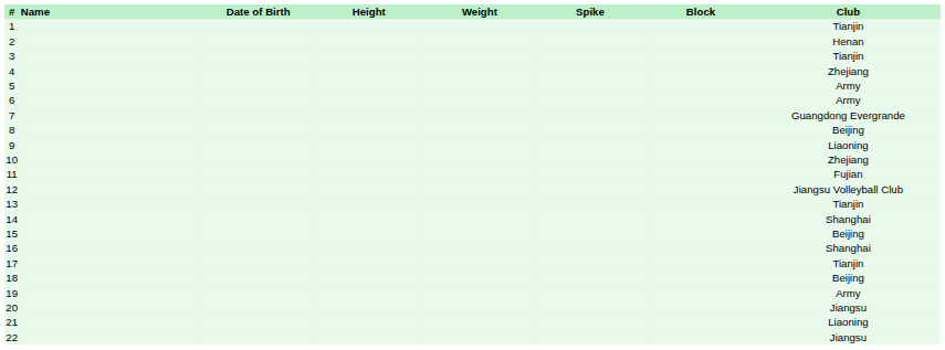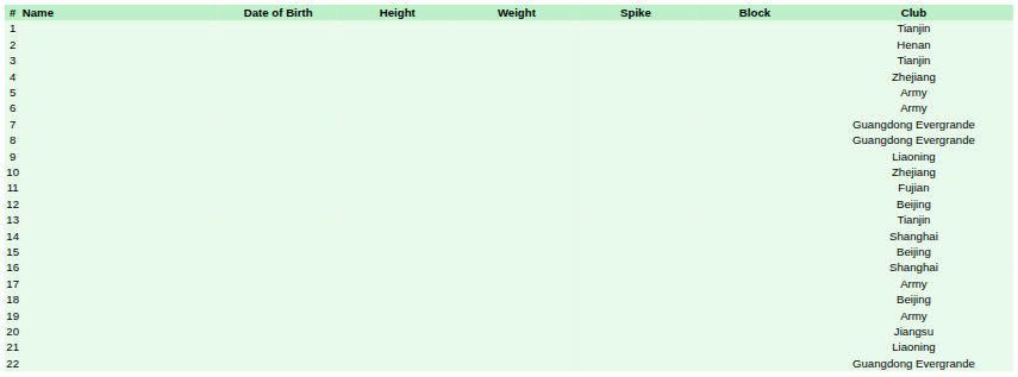 <table border=0 cellpadding=2 cellspacing=0  |- bgcolor=#FFECCE style="text-align:center; font-size:90%; width:100%">
 <tr bgcolor=#BBF0C9>
 <th>#</th>
 <th align=left width=20%>Name</th>
 <th width=12%>Date of Birth</th>
 <th width=12%>Height</th>
 <th width=12%>Weight</th>
 <th width=12%>Spike</th>
 <th width=12%>Block</th>
 <th width=20%>Club</th>
 </tr>
 <tr bgcolor=#E7FAEC>
 <td>1</td>
 <td align=left></td>
 <td align=right></td>
 <td></td>
 <td></td>
 <td></td>
 <td></td>
 <td>Tianjin</td>
 </tr>
 <tr bgcolor=#E7FAEC>
 <td>2</td>
 <td align=left></td>
 <td align=right></td>
 <td></td>
 <td></td>
 <td></td>
 <td></td>
 <td>Henan</td>
 </tr>
 <tr bgcolor=#E7FAEC>
 <td>3</td>
 <td align=left></td>
 <td align=right></td>
 <td></td>
 <td></td>
 <td></td>
 <td></td>
 <td>Tianjin</td>
 </tr>
 <tr bgcolor=#E7FAEC>
 <td>4</td>
 <td align=left></td>
 <td align=right></td>
 <td></td>
 <td></td>
 <td></td>
 <td></td>
 <td>Zhejiang</td>
 </tr>
 <tr bgcolor=#E7FAEC>
 <td>5</td>
 <td align=left></td>
 <td align=right></td>
 <td></td>
 <td></td>
 <td></td>
 <td></td>
 <td>Army</td>
 </tr>
 <tr bgcolor=#E7FAEC>
 <td>6</td>
 <td align=left></td>
 <td align=right></td>
 <td></td>
 <td></td>
 <td></td>
 <td></td>
 <td>Army</td>
 </tr>
 <tr bgcolor=#E7FAEC>
 <td>7</td>
 <td align=left></td>
 <td align=right></td>
 <td></td>
 <td></td>
 <td></td>
 <td></td>
 <td>Guangdong Evergrande</td>
 </tr>
 <tr bgcolor=#E7FAEC>
 <td>8</td>
 <td align=left></td>
 <td align=right></td>
 <td></td>
 <td></td>
 <td></td>
 <td></td>
-<td>Beijing</td>
+<td>Guangdong Evergrande</td>
 </tr>
 <tr bgcolor=#E7FAEC>
 <td>9</td>
 <td align=left></td>
 <td align=right></td>
 <td></td>
 <td></td>
 <td></td>
 <td></td>
 <td>Liaoning</td>
 </tr>
 <tr bgcolor=#E7FAEC>
 <td>10</td>
 <td align=left></td>
 <td align=right></td>
 <td></td>
 <td></td>
 <td></td>
 <td></td>
 <td>Zhejiang</td>
 </tr>
 <tr bgcolor=#E7FAEC>
 <td>11</td>
 <td align=left></td>
 <td align=right></td>
 <td></td>
 <td></td>
 <td></td>
 <td></td>
 <td>Fujian</td>
 </tr>
 <tr bgcolor=#E7FAEC>
 <td>12</td>
 <td align=left></td>
 <td align=right></td>
 <td></td>
 <td></td>
 <td></td>
 <td></td>
-<td>Jiangsu Volleyball Club</td>
+<td>Beijing</td>
 </tr>
 <tr bgcolor=#E7FAEC>
 <td>13</td>
 <td align=left></td>
 <td align=right></td>
 <td></td>
 <td></td>
 <td></td>
 <td></td>
 <td>Tianjin</td>
 </tr>
 <tr bgcolor=#E7FAEC>
 <td>14</td>
 <td align=left></td>
 <td align=right></td>
 <td></td>
 <td></td>
 <td></td>
 <td></td>
 <td>Shanghai</td>
 </tr>
 <tr bgcolor=#E7FAEC>
 <td>15</td>
 <td align=left></td>
 <td align=right></td>
 <td></td>
 <td></td>
 <td></td>
 <td></td>
 <td>Beijing</td>
 </tr>
 <tr bgcolor=#E7FAEC>
 <td>16</td>
 <td align=left></td>
 <td align=right></td>
 <td></td>
 <td></td>
 <td></td>
 <td></td>
 <td>Shanghai</td>
 </tr>
 <tr bgcolor=#E7FAEC>
 <td>17</td>
 <td align=left></td>
 <td align=right></td>
 <td></td>
 <td></td>
 <td></td>
 <td></td>
-<td>Tianjin</td>
+<td>Army</td>
 </tr>
 <tr bgcolor=#E7FAEC>
 <td>18</td>
 <td align=left></td>
 <td align=right></td>
 <td></td>
 <td></td>
 <td></td>
 <td></td>
 <td>Beijing</td>
 </tr>
 <tr bgcolor=#E7FAEC>
 <td>19</td>
 <td align=left></td>
 <td align=right></td>
 <td></td>
 <td></td>
 <td></td>
 <td></td>
 <td>Army</td>
 </tr>
 <tr bgcolor=#E7FAEC>
 <td>20</td>
 <td align=left></td>
 <td align=right></td>
 <td></td>
 <td></td>
 <td></td>
 <td></td>
 <td>Jiangsu</td>
 </tr>
 <tr bgcolor=#E7FAEC>
 <td>21</td>
 <td align=left></td>
 <td align=right></td>
 <td></td>
 <td></td>
 <td></td>
 <td></td>
 <td>Liaoning</td>
 </tr>
 <tr bgcolor=#E7FAEC>
 <td>22</td>
 <td align=left></td>
 <td align=right></td>
 <td></td>
 <td></td>
 <td></td>
 <td></td>
-<td>Jiangsu</td>
+<td>Guangdong Evergrande</td>
 </tr>
 </table>
